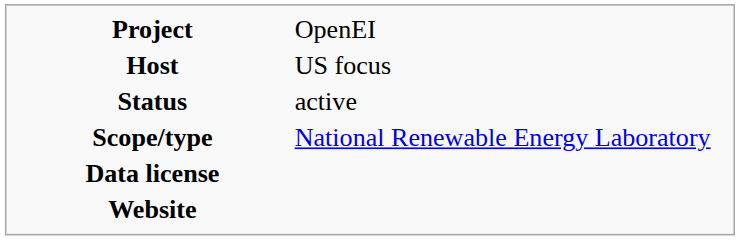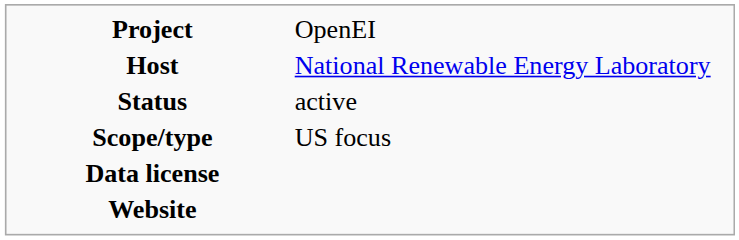 <table class="infobox" style="width: 28em">
 <tr>
 <th style="width: 35%">Project</th>
 <td style="width: 55%">OpenEI</td>
 </tr>
 <tr>
 <th>Host</th>
-<td>US focus</td>
+<td><a href='#'>National Renewable Energy Laboratory</a></td>
 </tr>
 <tr>
 <th>Status</th>
 <td>active</td>
 </tr>
 <tr>
 <th>Scope/type</th>
-<td><a href='#'>National Renewable Energy Laboratory</a></td>
+<td>US focus</td>
 </tr>
 <tr>
 <th>Data license</th>
 <td></td>
 </tr>
 <tr>
 <th>Website</th>
 <td></td>
 </tr>
 </table>
